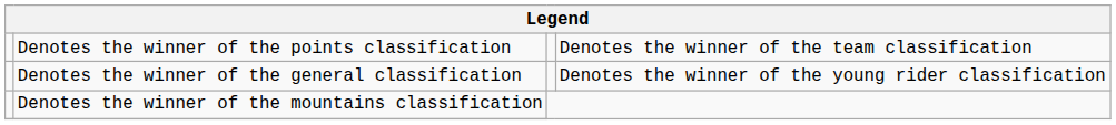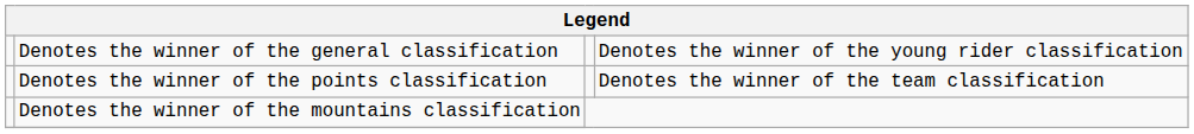 <table class="wikitable">
 <tr>
 <th colspan="4">Legend</th>
+</tr>
+<tr>
+<td></td>
+<td>Denotes the winner of the general classification</td>
+<td></td>
+<td>Denotes the winner of the young rider classification</td>
 </tr>
 <tr>
 <td></td>
 <td>Denotes the winner of the points classification</td>
 <td></td>
 <td>Denotes the winner of the team classification</td>
 </tr>
 <tr>
 <td></td>
-<td>Denotes the winner of the general classification</td>
-<td></td>
-<td>Denotes the winner of the young rider classification</td>
-</tr>
-<tr>
-<td></td>
 <td>Denotes the winner of the mountains classification</td>
 </tr>
 <tr>
 </tr>
 </table>
